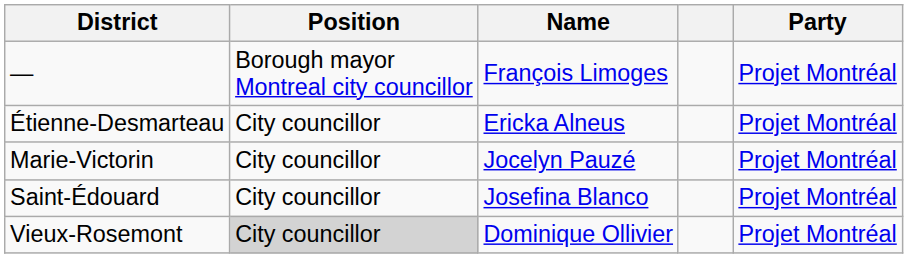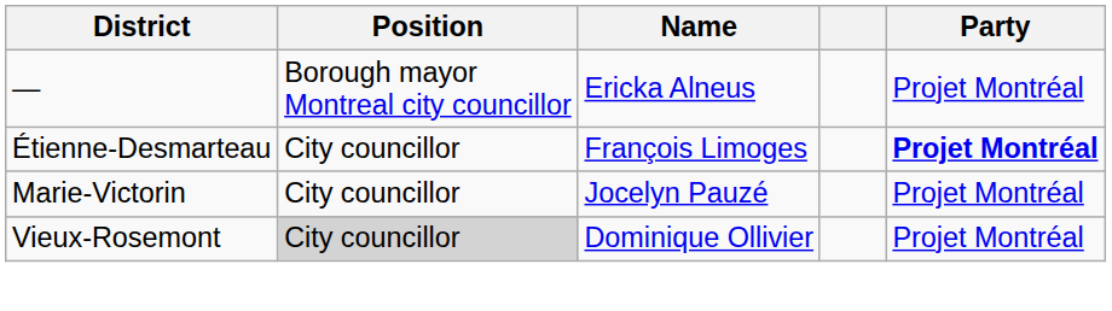 <table class="wikitable" border="1">
 <tr>
 <th>District</th>
 <th>Position</th>
 <th>Name</th>
 <th width="30px"> </th>
 <th>Party</th>
 </tr>
 <tr>
 <td>—</td>
 <td>Borough mayor<br><a href='#'>Montreal city councillor</a></td>
-<td><a href='#'>François Limoges</a></td>
+<td><a href='#'>Ericka Alneus</a></td>
 <td> </td>
 <td><a href='#'>Projet Montréal</a></td>
 </tr>
 <tr>
 <td>Étienne-Desmarteau</td>
 <td>City councillor</td>
-<td><a href='#'>Ericka Alneus</a></td>
+<td><a href='#'>François Limoges</a></td>
 <td> </td>
-<td><a href='#'>Projet Montréal</a></td>
+<td><strong><a href='#'>Projet Montréal</a></strong></td>
 </tr>
 <tr>
 <td>Marie-Victorin</td>
 <td>City councillor</td>
 <td><a href='#'>Jocelyn Pauzé</a></td>
-<td> </td>
-<td><a href='#'>Projet Montréal</a></td>
-</tr>
-<tr>
-<td>Saint-Édouard</td>
-<td>City councillor</td>
-<td><a href='#'>Josefina Blanco</a></td>
 <td> </td>
 <td><a href='#'>Projet Montréal</a></td>
 </tr>
 <tr>
 <td>Vieux-Rosemont</td>
 <td style="background: lightgrey;">City councillor</td>
 <td><a href='#'>Dominique Ollivier</a></td>
 <td> </td>
 <td><a href='#'>Projet Montréal</a></td>
 </tr>
 </table>
